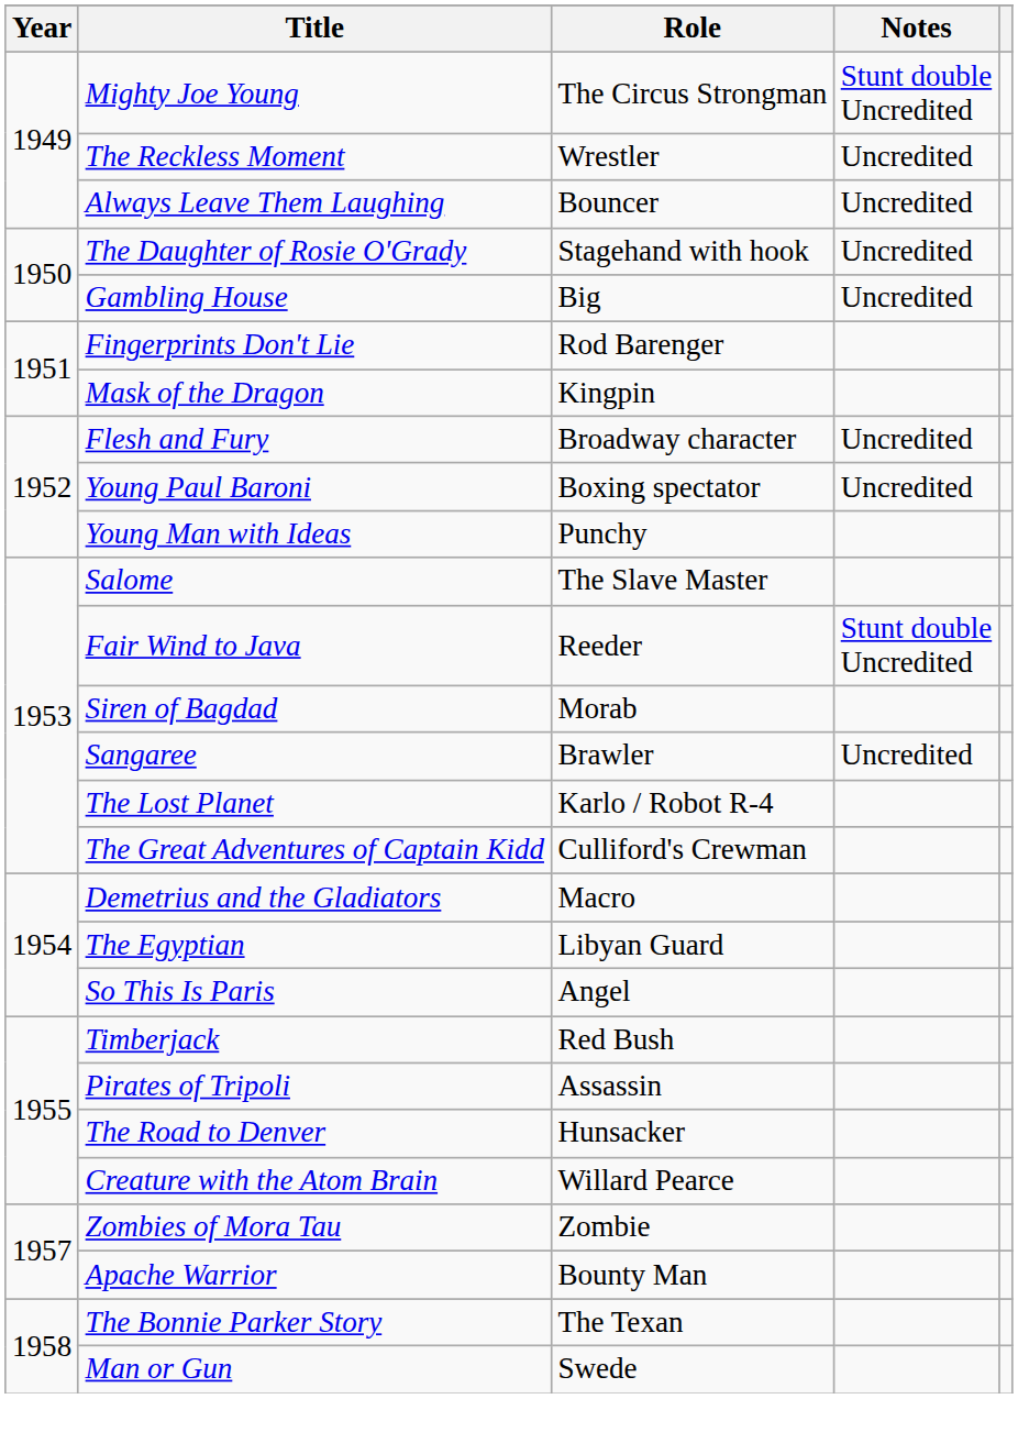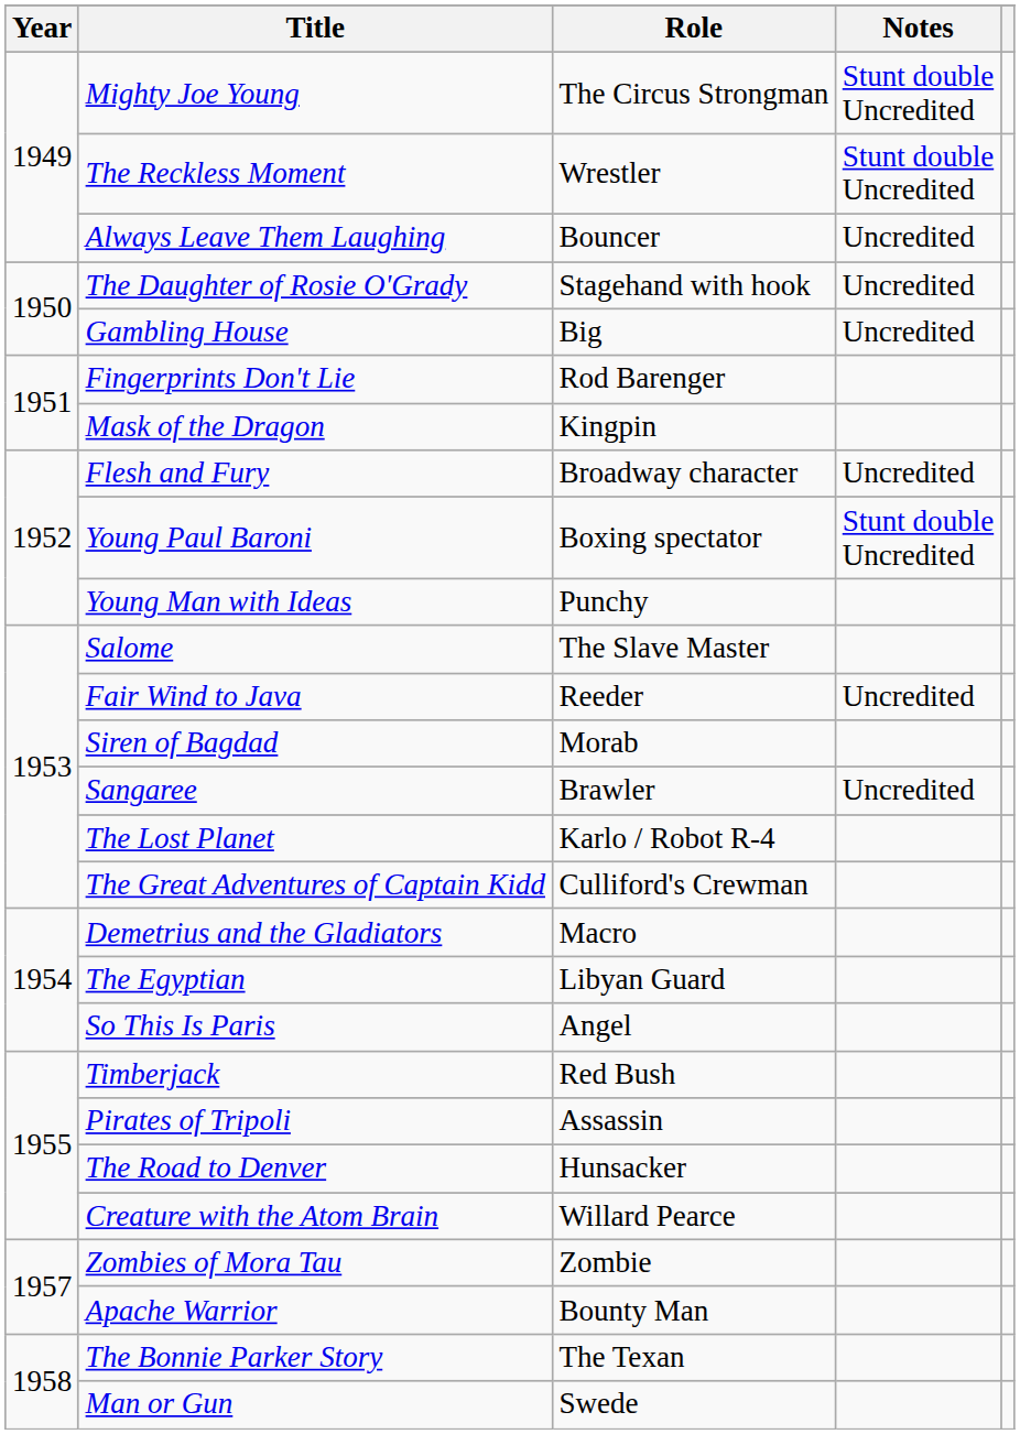 <table class="wikitable sortable">
 <tr>
 </tr>
 <tr>
 <th>Year</th>
 <th>Title</th>
 <th>Role</th>
 <th class="unsortable">Notes</th>
 <th class="unsortable"></th>
 </tr>
 <tr>
 <td rowspan=3>1949</td>
 <td><em><a href='#'>Mighty Joe Young</a></em></td>
 <td>The Circus Strongman</td>
 <td><a href='#'>Stunt double</a><br>Uncredited</td>
 <td align=center></td>
 </tr>
 <tr>
 <td><em><a href='#'>The Reckless Moment</a></em></td>
 <td>Wrestler</td>
-<td>Uncredited</td>
+<td><a href='#'>Stunt double</a><br>Uncredited</td>
 <td align=center></td>
 </tr>
 <tr>
 <td><em><a href='#'>Always Leave Them Laughing</a></em></td>
 <td>Bouncer</td>
 <td>Uncredited</td>
 <td align=center></td>
 </tr>
 <tr>
 <td rowspan=2>1950</td>
 <td><em><a href='#'>The Daughter of Rosie O'Grady</a></em></td>
 <td>Stagehand with hook</td>
 <td>Uncredited</td>
 <td align=center></td>
 </tr>
 <tr>
 <td><em><a href='#'>Gambling House</a></em></td>
 <td>Big</td>
 <td>Uncredited</td>
 <td align=center></td>
 </tr>
 <tr>
 <td rowspan=2>1951</td>
 <td><em><a href='#'>Fingerprints Don't Lie</a></em></td>
 <td>Rod Barenger</td>
 <td></td>
 <td align=center></td>
 </tr>
 <tr>
 <td><em><a href='#'>Mask of the Dragon</a></em></td>
 <td>Kingpin</td>
 <td></td>
 <td align=center></td>
 </tr>
 <tr>
 <td rowspan=3>1952</td>
 <td><em><a href='#'>Flesh and Fury</a></em></td>
 <td>Broadway character</td>
 <td>Uncredited</td>
 <td align=center></td>
 </tr>
 <tr>
 <td><em><a href='#'>Young Paul Baroni</a></em></td>
 <td>Boxing spectator</td>
-<td>Uncredited</td>
+<td><a href='#'>Stunt double</a><br>Uncredited</td>
 <td align=center></td>
 </tr>
 <tr>
 <td><em><a href='#'>Young Man with Ideas</a></em></td>
 <td>Punchy</td>
 <td align=center></td>
 </tr>
 <tr>
 <td rowspan=6>1953</td>
 <td><em><a href='#'>Salome</a></em></td>
 <td>The Slave Master</td>
 <td></td>
 <td align=center></td>
 </tr>
 <tr>
 <td><em><a href='#'>Fair Wind to Java</a></em></td>
 <td>Reeder</td>
-<td><a href='#'>Stunt double</a><br>Uncredited</td>
+<td>Uncredited</td>
 <td align=center></td>
 </tr>
 <tr>
 <td><em><a href='#'>Siren of Bagdad</a></em></td>
 <td>Morab</td>
 <td align=center></td>
 </tr>
 <tr>
 <td><em><a href='#'>Sangaree</a></em></td>
 <td>Brawler</td>
 <td>Uncredited</td>
 <td align=center></td>
 </tr>
 <tr>
 <td><em><a href='#'>The Lost Planet</a></em></td>
 <td>Karlo / Robot R-4</td>
 <td align=center></td>
 </tr>
 <tr>
 <td><em><a href='#'>The Great Adventures of Captain Kidd</a></em></td>
 <td>Culliford's Crewman</td>
 <td></td>
 <td align=center></td>
 </tr>
 <tr>
 <td rowspan=3>1954</td>
 <td><em><a href='#'>Demetrius and the Gladiators</a></em></td>
 <td>Macro</td>
 <td></td>
 <td align=center></td>
 </tr>
 <tr>
 <td><em><a href='#'>The Egyptian</a></em></td>
 <td>Libyan Guard</td>
 <td></td>
 <td align=center></td>
 </tr>
 <tr>
 <td><em><a href='#'>So This Is Paris</a></em></td>
 <td>Angel</td>
 <td></td>
 <td align=center></td>
 </tr>
 <tr>
 <td rowspan=4>1955</td>
 <td><em><a href='#'>Timberjack</a></em></td>
 <td>Red Bush</td>
 <td></td>
 <td align=center></td>
 </tr>
 <tr>
 <td><em><a href='#'>Pirates of Tripoli</a></em></td>
 <td>Assassin</td>
 <td></td>
 <td align=center></td>
 </tr>
 <tr>
 <td><em><a href='#'>The Road to Denver</a></em></td>
 <td>Hunsacker</td>
 <td></td>
 <td align=center></td>
 </tr>
 <tr>
 <td><em><a href='#'>Creature with the Atom Brain</a></em></td>
 <td>Willard Pearce</td>
 <td></td>
 <td align=center></td>
 </tr>
 <tr>
 <td rowspan=2>1957</td>
 <td><em><a href='#'>Zombies of Mora Tau</a></em></td>
 <td>Zombie</td>
 <td></td>
 <td align=center></td>
 </tr>
 <tr>
 <td><em><a href='#'>Apache Warrior</a></em></td>
 <td>Bounty Man</td>
 <td></td>
 <td align=center></td>
 </tr>
 <tr>
 <td rowspan=2>1958</td>
 <td><em><a href='#'>The Bonnie Parker Story</a></em></td>
 <td>The Texan</td>
 <td></td>
 <td align=center></td>
 </tr>
 <tr>
 <td><em><a href='#'>Man or Gun</a></em></td>
 <td>Swede</td>
 <td></td>
 <td align=center></td>
 </tr>
 </table>
